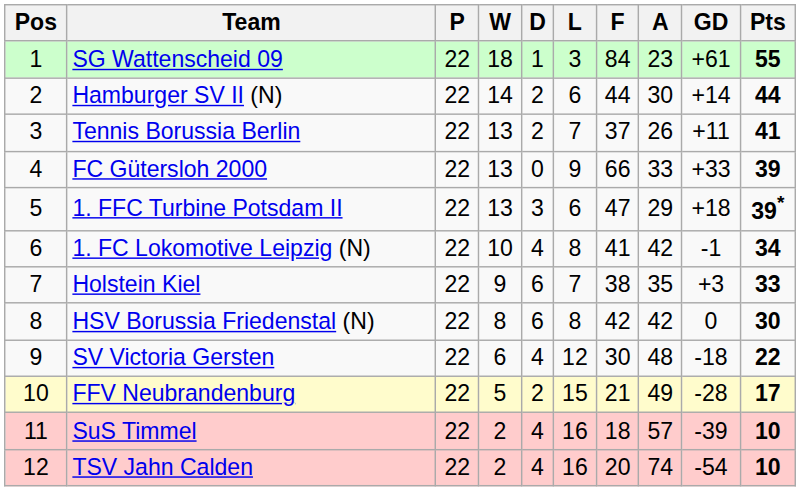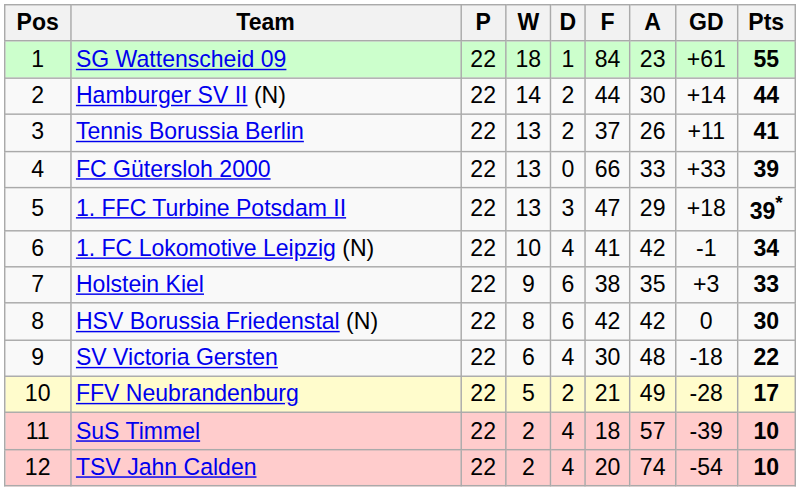 <table class="wikitable sortable" style="text-align: center;" width="550px">
 <tr>
 <th align="center">Pos</th>
 <th align="center">Team</th>
 <th align="center">P</th>
 <th align="center">W</th>
 <th align="center">D</th>
-<th align="center">L</th>
 <th align="center">F</th>
 <th align="center">A</th>
 <th align="center">GD</th>
 <th align="center">Pts</th>
 </tr>
 <tr bgcolor="#ccffcc">
 <td>1</td>
 <td align="left"><a href='#'>SG Wattenscheid 09</a></td>
 <td>22</td>
 <td>18</td>
 <td>1</td>
-<td>3</td>
 <td>84</td>
 <td>23</td>
 <td>+61</td>
 <td><strong>55</strong></td>
 </tr>
 <tr>
 <td>2</td>
 <td align="left"><a href='#'>Hamburger SV II</a> (N)</td>
 <td>22</td>
 <td>14</td>
 <td>2</td>
-<td>6</td>
 <td>44</td>
 <td>30</td>
 <td>+14</td>
 <td><strong>44</strong></td>
 </tr>
 <tr>
 <td>3</td>
 <td align="left"><a href='#'>Tennis Borussia Berlin</a></td>
 <td>22</td>
 <td>13</td>
 <td>2</td>
-<td>7</td>
 <td>37</td>
 <td>26</td>
 <td>+11</td>
 <td><strong>41</strong></td>
 </tr>
 <tr>
 <td>4</td>
 <td align="left"><a href='#'>FC Gütersloh 2000</a></td>
 <td>22</td>
 <td>13</td>
 <td>0</td>
-<td>9</td>
 <td>66</td>
 <td>33</td>
 <td>+33</td>
 <td><strong>39</strong></td>
 </tr>
 <tr>
 <td>5</td>
 <td align="left"><a href='#'>1. FFC Turbine Potsdam II</a></td>
 <td>22</td>
 <td>13</td>
 <td>3</td>
-<td>6</td>
 <td>47</td>
 <td>29</td>
 <td>+18</td>
 <td><strong>39<sup>*</sup></strong></td>
 </tr>
 <tr>
 <td>6</td>
 <td align="left"><a href='#'>1. FC Lokomotive Leipzig</a> (N)</td>
 <td>22</td>
 <td>10</td>
 <td>4</td>
-<td>8</td>
 <td>41</td>
 <td>42</td>
 <td>-1</td>
 <td><strong>34</strong></td>
 </tr>
 <tr>
 <td>7</td>
 <td align="left"><a href='#'>Holstein Kiel</a></td>
 <td>22</td>
 <td>9</td>
 <td>6</td>
-<td>7</td>
 <td>38</td>
 <td>35</td>
 <td>+3</td>
 <td><strong>33</strong></td>
 </tr>
 <tr>
 <td>8</td>
 <td align="left"><a href='#'>HSV Borussia Friedenstal</a> (N)</td>
 <td>22</td>
 <td>8</td>
 <td>6</td>
-<td>8</td>
 <td>42</td>
 <td>42</td>
 <td>0</td>
 <td><strong>30</strong></td>
 </tr>
 <tr>
 <td>9</td>
 <td align="left"><a href='#'>SV Victoria Gersten</a></td>
 <td>22</td>
 <td>6</td>
 <td>4</td>
-<td>12</td>
 <td>30</td>
 <td>48</td>
 <td>-18</td>
 <td><strong>22</strong></td>
 </tr>
 <tr bgcolor="#FFFCCC">
 <td>10</td>
 <td align="left"><a href='#'>FFV Neubrandenburg</a></td>
 <td>22</td>
 <td>5</td>
 <td>2</td>
-<td>15</td>
 <td>21</td>
 <td>49</td>
 <td>-28</td>
 <td><strong>17</strong></td>
 </tr>
 <tr bgcolor="#FFCCCC">
 <td>11</td>
 <td align="left"><a href='#'>SuS Timmel</a></td>
 <td>22</td>
 <td>2</td>
 <td>4</td>
-<td>16</td>
 <td>18</td>
 <td>57</td>
 <td>-39</td>
 <td><strong>10</strong></td>
 </tr>
 <tr bgcolor="#FFCCCC">
 <td>12</td>
 <td align="left"><a href='#'>TSV Jahn Calden</a></td>
 <td>22</td>
 <td>2</td>
 <td>4</td>
-<td>16</td>
 <td>20</td>
 <td>74</td>
 <td>-54</td>
 <td><strong>10</strong></td>
 </tr>
 </table>
